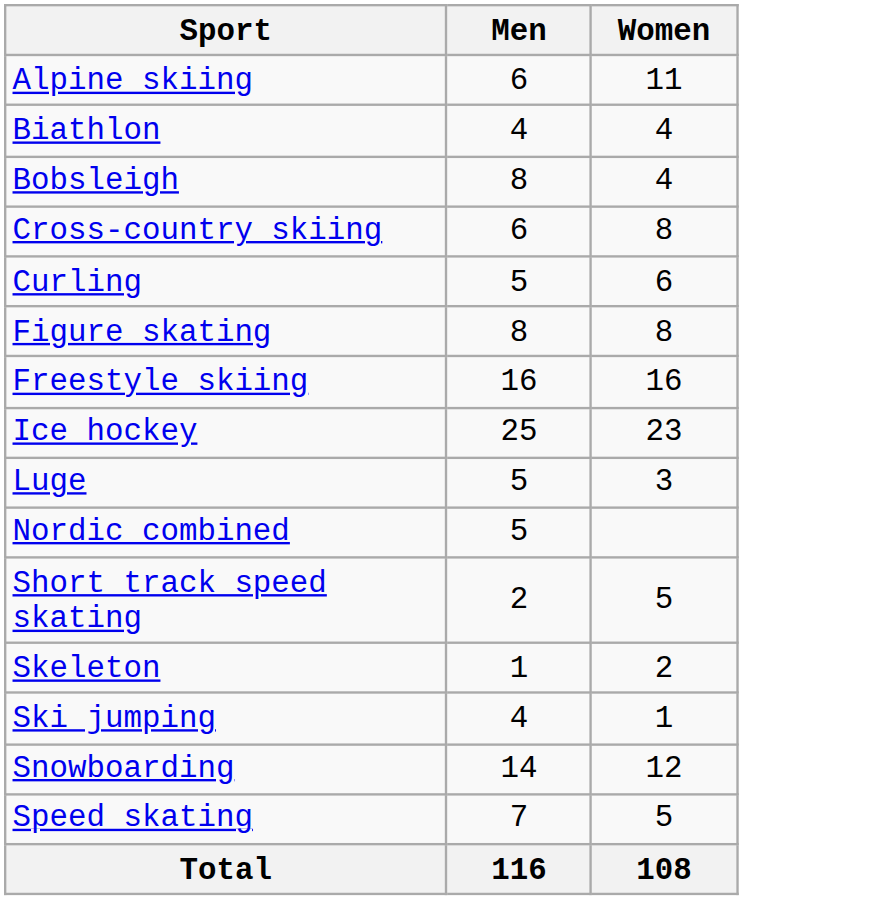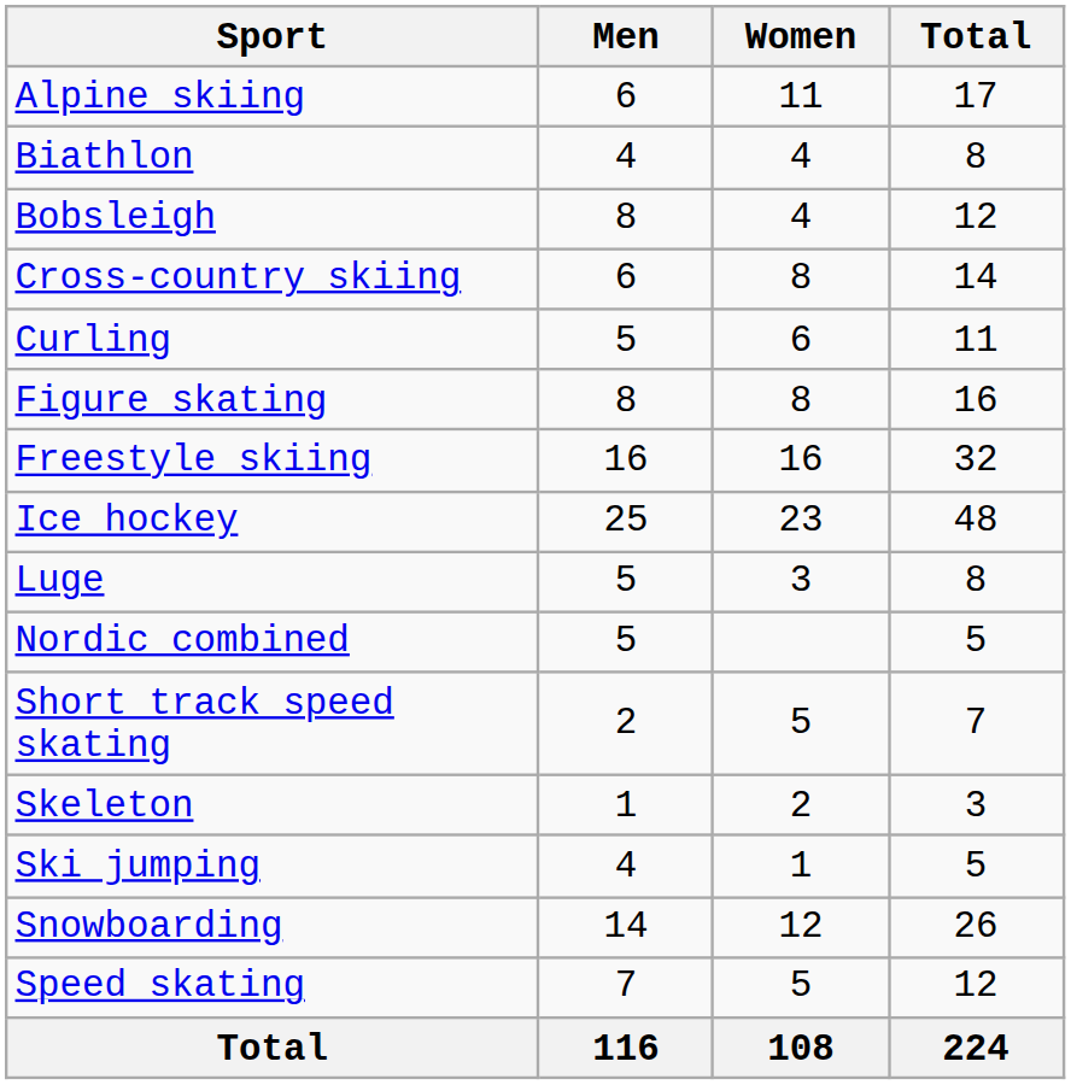 <table class="wikitable sortable" style=text-align:center>
 <tr>
 <th width=180>Sport</th>
 <th width=55>Men</th>
 <th width=55>Women</th>
+<th width=55>Total</th>
 </tr>
 <tr>
 <td align=left><a href='#'>Alpine skiing</a></td>
 <td>6</td>
 <td>11</td>
+<td>17</td>
 </tr>
 <tr>
 <td align=left><a href='#'>Biathlon</a></td>
 <td>4</td>
 <td>4</td>
+<td>8</td>
 </tr>
 <tr>
 <td align=left><a href='#'>Bobsleigh</a></td>
 <td>8</td>
 <td>4</td>
+<td>12</td>
 </tr>
 <tr>
 <td align=left><a href='#'>Cross-country skiing</a></td>
 <td>6</td>
 <td>8</td>
+<td>14</td>
 </tr>
 <tr>
 <td align=left><a href='#'>Curling</a></td>
 <td>5</td>
 <td>6</td>
+<td>11</td>
 </tr>
 <tr>
 <td align=left><a href='#'>Figure skating</a></td>
 <td>8</td>
 <td>8</td>
+<td>16</td>
 </tr>
 <tr>
 <td align=left><a href='#'>Freestyle skiing</a></td>
 <td>16</td>
 <td>16</td>
+<td>32</td>
 </tr>
 <tr>
 <td align=left><a href='#'>Ice hockey</a></td>
 <td>25</td>
 <td>23</td>
+<td>48</td>
 </tr>
 <tr>
 <td align=left><a href='#'>Luge</a></td>
 <td>5</td>
 <td>3</td>
+<td>8</td>
 </tr>
 <tr>
 <td align=left><a href='#'>Nordic combined</a></td>
 <td>5</td>
 <td></td>
+<td>5</td>
 </tr>
 <tr>
 <td align=left><a href='#'>Short track speed skating</a></td>
 <td>2</td>
 <td>5</td>
+<td>7</td>
 </tr>
 <tr>
 <td align=left><a href='#'>Skeleton</a></td>
 <td>1</td>
 <td>2</td>
+<td>3</td>
 </tr>
 <tr>
 <td align=left><a href='#'>Ski jumping</a></td>
 <td>4</td>
 <td>1</td>
+<td>5</td>
 </tr>
 <tr>
 <td align=left><a href='#'>Snowboarding</a></td>
 <td>14</td>
 <td>12</td>
+<td>26</td>
 </tr>
 <tr>
 <td align=left><a href='#'>Speed skating</a></td>
 <td>7</td>
 <td>5</td>
+<td>12</td>
 </tr>
 <tr>
 <th>Total</th>
 <th>116</th>
 <th>108</th>
+<th>224</th>
 </tr>
 </table>
